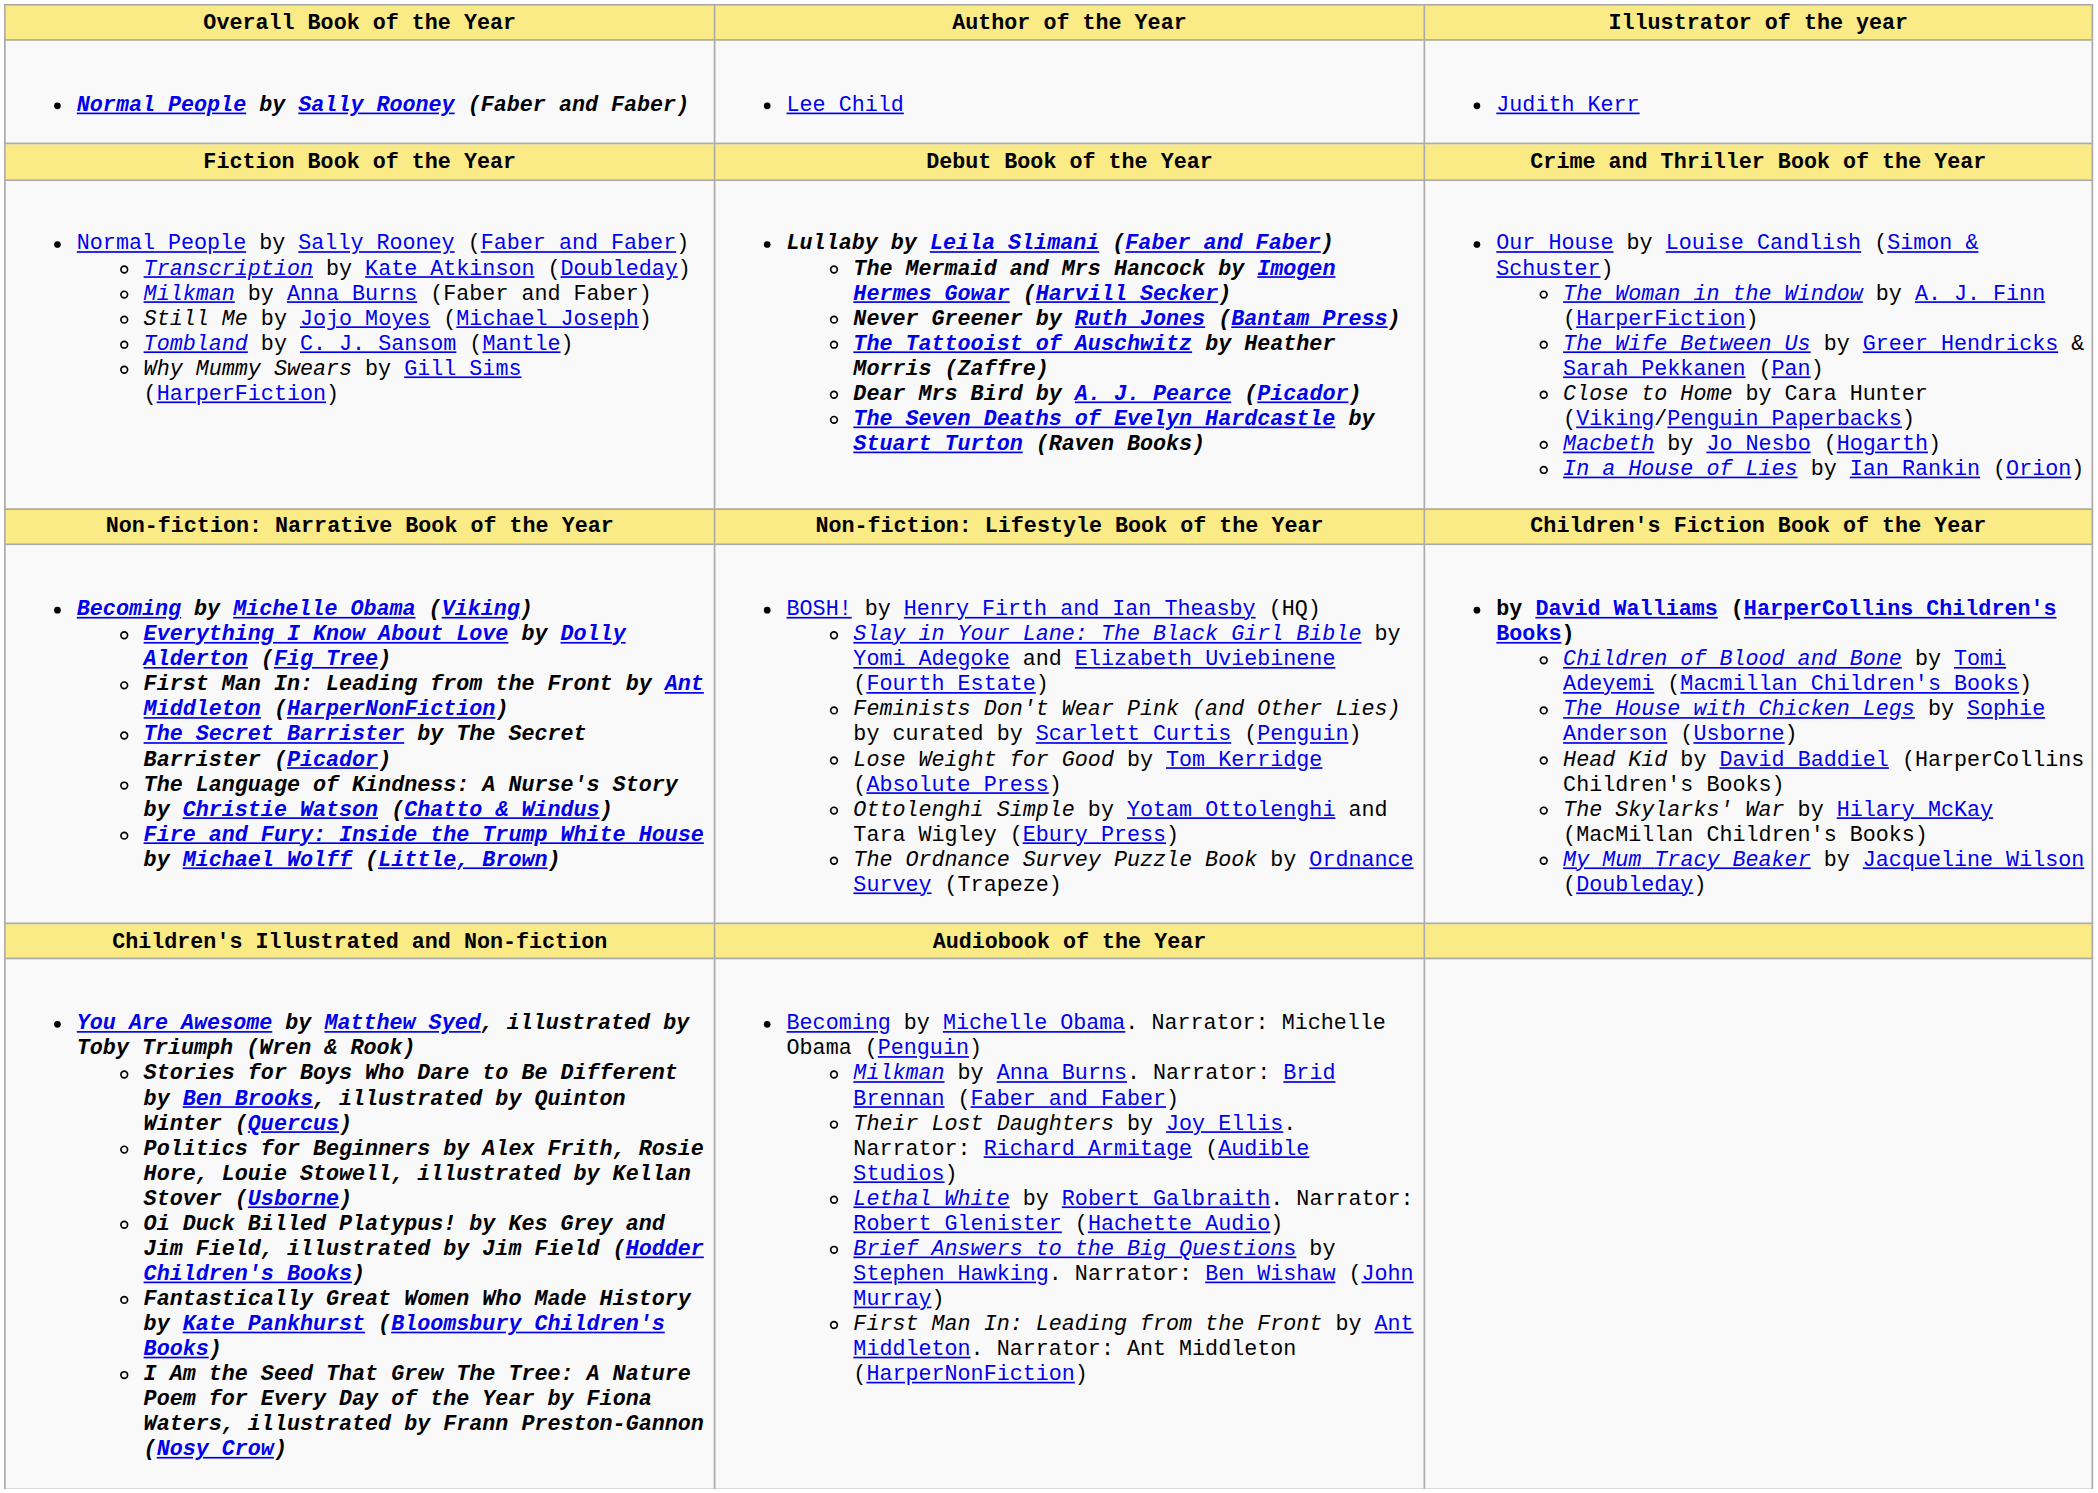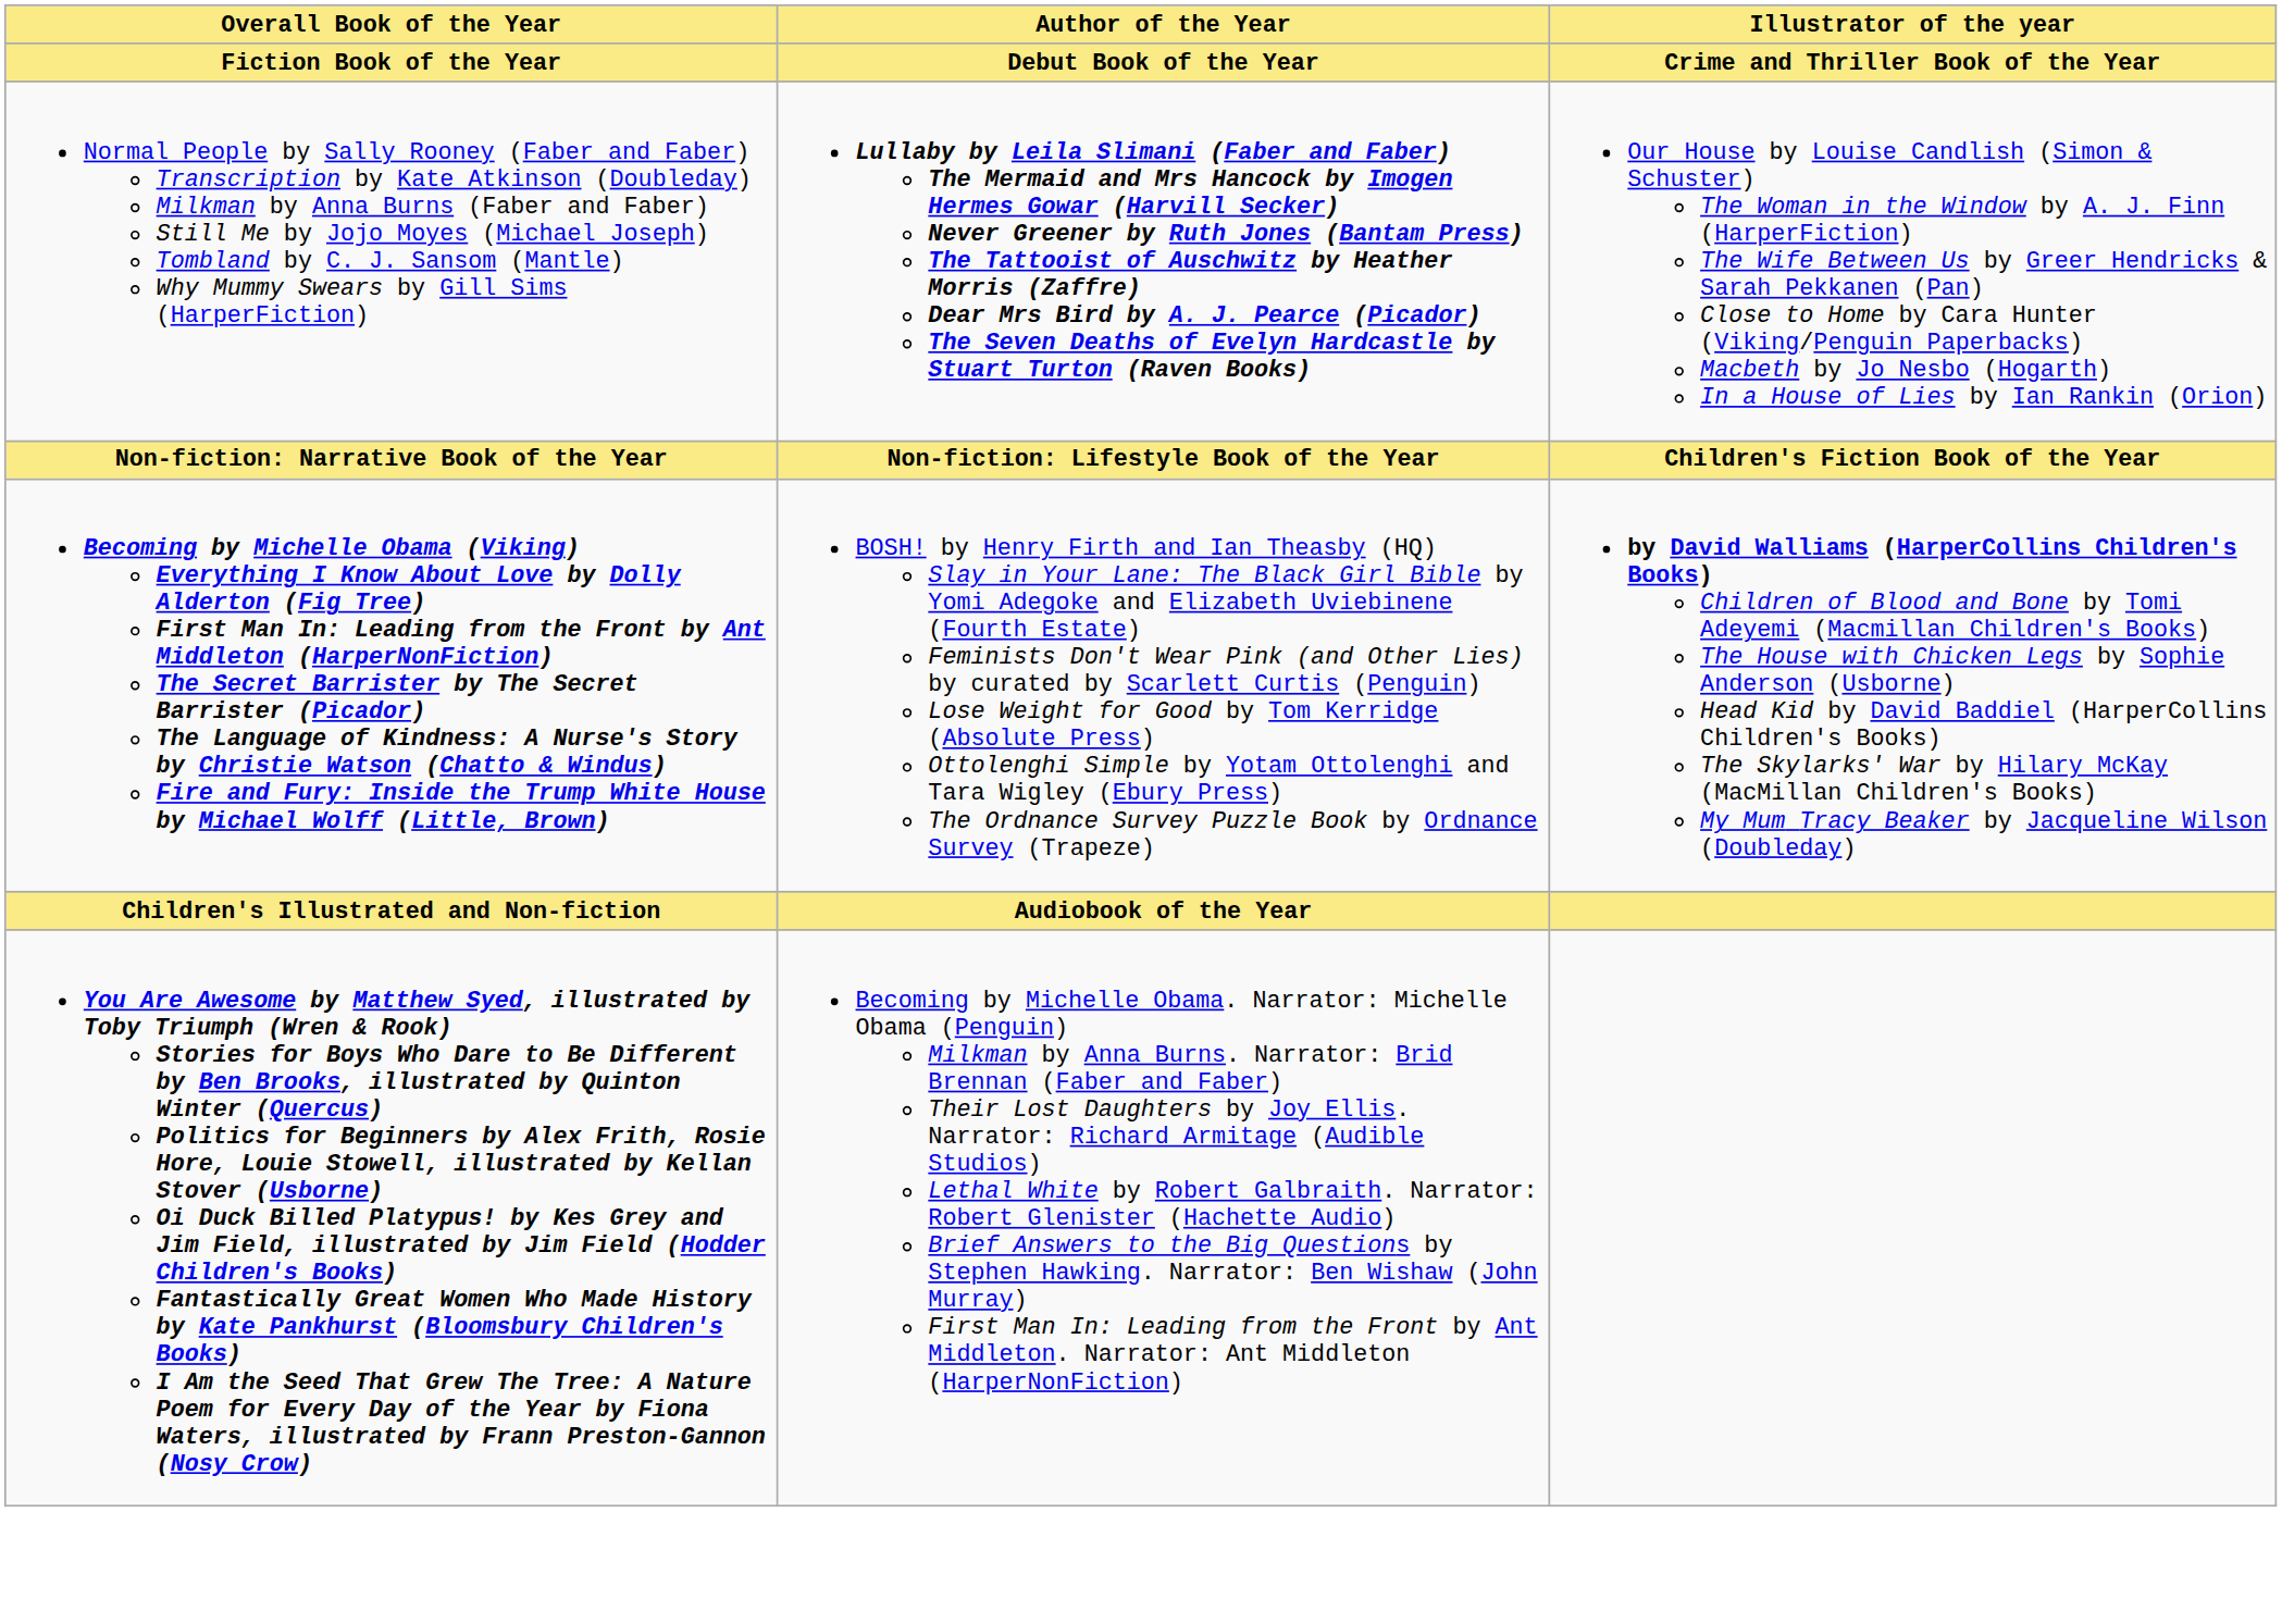 <table class="wikitable" style="font-size:100%">
 <tr>
 <th style="background:#FAEB86;" width="34%">Overall Book of the Year</th>
 <th style="background:#FAEB86;" width="33%">Author of the Year</th>
 <th style="background:#FAEB86;" width="33%">Illustrator of the year</th>
-</tr>
-<tr>
-<td valign="top"><br><ul><li><strong><em><a href='#'>Normal People</a><em> by <a href='#'>Sally Rooney</a> (Faber and Faber)<strong></li></ul></td>
-<td valign="top"><br><ul><li></strong><a href='#'>Lee Child</a><strong></li></ul></td>
-<td valign="top"><br><ul><li></strong><a href='#'>Judith Kerr</a><strong></li></ul></td>
 </tr>
 <tr>
 <th style="background:#FAEB86;" width="34%">Fiction Book of the Year</th>
 <th style="background:#FAEB86;" width="33%">Debut Book of the Year</th>
 <th style="background:#FAEB86;" width="33%">Crime and Thriller Book of the Year</th>
 </tr>
 <tr>
 <td valign="top"><br><ul><li></em></strong><a href='#'>Normal People</a></em> by <a href='#'>Sally Rooney</a> (<a href='#'>Faber and Faber</a>)</strong><ul><li><em><a href='#'>Transcription</a></em> by <a href='#'>Kate Atkinson</a> (<a href='#'>Doubleday</a>)</li><li><em><a href='#'>Milkman</a></em> by <a href='#'>Anna Burns</a> (Faber and Faber)</li><li><em>Still Me</em> by <a href='#'>Jojo Moyes</a> (<a href='#'>Michael Joseph</a>)</li><li><em><a href='#'>Tombland</a></em> by <a href='#'>C. J. Sansom</a> (<a href='#'>Mantle</a>)</li><li><em>Why Mummy Swears</em> by <a href='#'>Gill Sims</a> (<a href='#'>HarperFiction</a>)</li></ul></li></ul></td>
 <td valign="top"><br><ul><li><strong><em>Lullaby<em> by <a href='#'>Leila Slimani</a> (<a href='#'>Faber and Faber</a>)<strong><ul><li></em>The Mermaid and Mrs Hancock<em> by <a href='#'>Imogen Hermes Gowar</a> (<a href='#'>Harvill Secker</a>)</li><li></em>Never Greener<em> by <a href='#'>Ruth Jones</a> (<a href='#'>Bantam Press</a>)</li><li></em><a href='#'>The Tattooist of Auschwitz</a><em> by Heather Morris (Zaffre)</li><li></em>Dear Mrs Bird<em> by <a href='#'>A. J. Pearce</a> (<a href='#'>Picador</a>)</li><li></em><a href='#'>The Seven Deaths of Evelyn Hardcastle</a><em> by <a href='#'>Stuart Turton</a> (Raven Books)</li></ul></li></ul></td>
 <td valign="top"><br><ul><li></em></strong><a href='#'>Our House</a></em> by <a href='#'>Louise Candlish</a> (<a href='#'>Simon & Schuster</a>)</strong><ul><li><em><a href='#'>The Woman in the Window</a></em> by <a href='#'>A. J. Finn</a> (<a href='#'>HarperFiction</a>)</li><li><em><a href='#'>The Wife Between Us</a></em> by <a href='#'>Greer Hendricks</a> & <a href='#'>Sarah Pekkanen</a> (<a href='#'>Pan</a>)</li><li><em>Close to Home</em> by Cara Hunter (<a href='#'>Viking</a>/<a href='#'>Penguin Paperbacks</a>)</li><li><em><a href='#'>Macbeth</a></em> by <a href='#'>Jo Nesbo</a> (<a href='#'>Hogarth</a>)</li><li><em><a href='#'>In a House of Lies</a></em> by <a href='#'>Ian Rankin</a> (<a href='#'>Orion</a>)</li></ul></li></ul></td>
 </tr>
 <tr>
 <th style="background:#FAEB86;" width="34%">Non-fiction: Narrative Book of the Year</th>
 <th style="background:#FAEB86;" width="34%">Non-fiction: Lifestyle Book of the Year</th>
 <th style="background:#FAEB86;" width="34%">Children's Fiction Book of the Year</th>
 </tr>
 <tr>
 <td valign="top"><br><ul><li><strong><em><a href='#'>Becoming</a><em> by <a href='#'>Michelle Obama</a> (<a href='#'>Viking</a>)<strong><ul><li></em><a href='#'>Everything I Know About Love</a><em> by <a href='#'>Dolly Alderton</a> (<a href='#'>Fig Tree</a>)</li><li></em>First Man In: Leading from the Front<em> by <a href='#'>Ant Middleton</a> (<a href='#'>HarperNonFiction</a>)</li><li></em><a href='#'>The Secret Barrister</a><em> by The Secret Barrister (<a href='#'>Picador</a>)</li><li></em>The Language of Kindness: A Nurse's Story<em> by <a href='#'>Christie Watson</a> (<a href='#'>Chatto & Windus</a>)</li><li></em><a href='#'>Fire and Fury: Inside the Trump White House</a><em> by <a href='#'>Michael Wolff</a> (<a href='#'>Little, Brown</a>)</li></ul></li></ul></td>
 <td valign="top"><br><ul><li></em></strong><a href='#'>BOSH!</a></em> by <a href='#'>Henry Firth and Ian Theasby</a> (HQ)</strong><ul><li><em><a href='#'>Slay in Your Lane: The Black Girl Bible</a></em> by <a href='#'>Yomi Adegoke</a> and <a href='#'>Elizabeth Uviebinene</a> (<a href='#'>Fourth Estate</a>)</li><li><em>Feminists Don't Wear Pink (and Other Lies)</em> by curated by <a href='#'>Scarlett Curtis</a> (<a href='#'>Penguin</a>)</li><li><em>Lose Weight for Good</em> by <a href='#'>Tom Kerridge</a> (<a href='#'>Absolute Press</a>)</li><li><em>Ottolenghi Simple</em> by <a href='#'>Yotam Ottolenghi</a> and Tara Wigley (<a href='#'>Ebury Press</a>)</li><li><em>The Ordnance Survey Puzzle Book</em> by <a href='#'>Ordnance Survey</a> (Trapeze)</li></ul></li></ul></td>
 <td valign="top"><br><ul><li><strong> by <a href='#'>David Walliams</a> (<a href='#'>HarperCollins Children's Books</a>)</strong><ul><li><em><a href='#'>Children of Blood and Bone</a></em> by <a href='#'>Tomi Adeyemi</a> (<a href='#'>Macmillan Children's Books</a>)</li><li><em><a href='#'>The House with Chicken Legs</a></em> by <a href='#'>Sophie Anderson</a> (<a href='#'>Usborne</a>)</li><li><em>Head Kid</em> by <a href='#'>David Baddiel</a> (HarperCollins Children's Books)</li><li><em>The Skylarks' War</em> by <a href='#'>Hilary McKay</a> (MacMillan Children's Books)</li><li><a href='#'><em>My Mum</em> <em>Tracy Beaker</em></a> by <a href='#'>Jacqueline Wilson</a> (<a href='#'>Doubleday</a>)</li></ul></li></ul></td>
 </tr>
 <tr>
 <th style="background:#FAEB86;" width="34%">Children's Illustrated and Non-fiction</th>
 <th style="background:#FAEB86;" width="34%">Audiobook of the Year</th>
 <th style="background:#FAEB86;" width="34%"></th>
 </tr>
 <tr>
 <td valign="top"><br><ul><li><strong><em><a href='#'>You Are Awesome</a><em> by <a href='#'>Matthew Syed</a>, illustrated by Toby Triumph (Wren & Rook)<strong><ul><li></em>Stories for Boys Who Dare to Be Different<em> by <a href='#'>Ben Brooks</a>, illustrated by Quinton Winter (<a href='#'>Quercus</a>)</li><li></em>Politics for Beginners<em> by Alex Frith, Rosie Hore, Louie Stowell, illustrated by Kellan Stover (<a href='#'>Usborne</a>)</li><li></em>Oi Duck Billed Platypus!<em> by Kes Grey and Jim Field, illustrated by Jim Field (<a href='#'>Hodder Children's Books</a>)</li><li></em>Fantastically Great Women Who Made History<em> by <a href='#'>Kate Pankhurst</a> (<a href='#'>Bloomsbury Children's Books</a>)</li><li></em>I Am the Seed That Grew The Tree: A Nature Poem for Every Day of the Year<em> by Fiona Waters, illustrated by Frann Preston-Gannon (<a href='#'>Nosy Crow</a>)</li></ul></li></ul></td>
 <td valign="top"><br><ul><li></em></strong><a href='#'>Becoming</a></em> by <a href='#'>Michelle Obama</a>. Narrator: Michelle Obama (<a href='#'>Penguin</a>)</strong><ul><li><em><a href='#'>Milkman</a></em> by <a href='#'>Anna Burns</a>. Narrator: <a href='#'>Brid Brennan</a> (<a href='#'>Faber and Faber</a>)</li><li><em>Their Lost Daughters</em> by <a href='#'>Joy Ellis</a>. Narrator: <a href='#'>Richard Armitage</a> (<a href='#'>Audible Studios</a>)</li><li><em><a href='#'>Lethal White</a></em> by <a href='#'>Robert Galbraith</a>. Narrator: <a href='#'>Robert Glenister</a> (<a href='#'>Hachette Audio</a>)</li><li><a href='#'><em>Brief Answers to the Big Question</em>s</a> by <a href='#'>Stephen Hawking</a>. Narrator: <a href='#'>Ben Wishaw</a> (<a href='#'>John Murray</a>)</li><li><em>First Man In: Leading from the Front</em> by <a href='#'>Ant Middleton</a>. Narrator: Ant Middleton (<a href='#'>HarperNonFiction</a>)</li></ul></li></ul></td>
 <td></td>
 </tr>
 </table>
